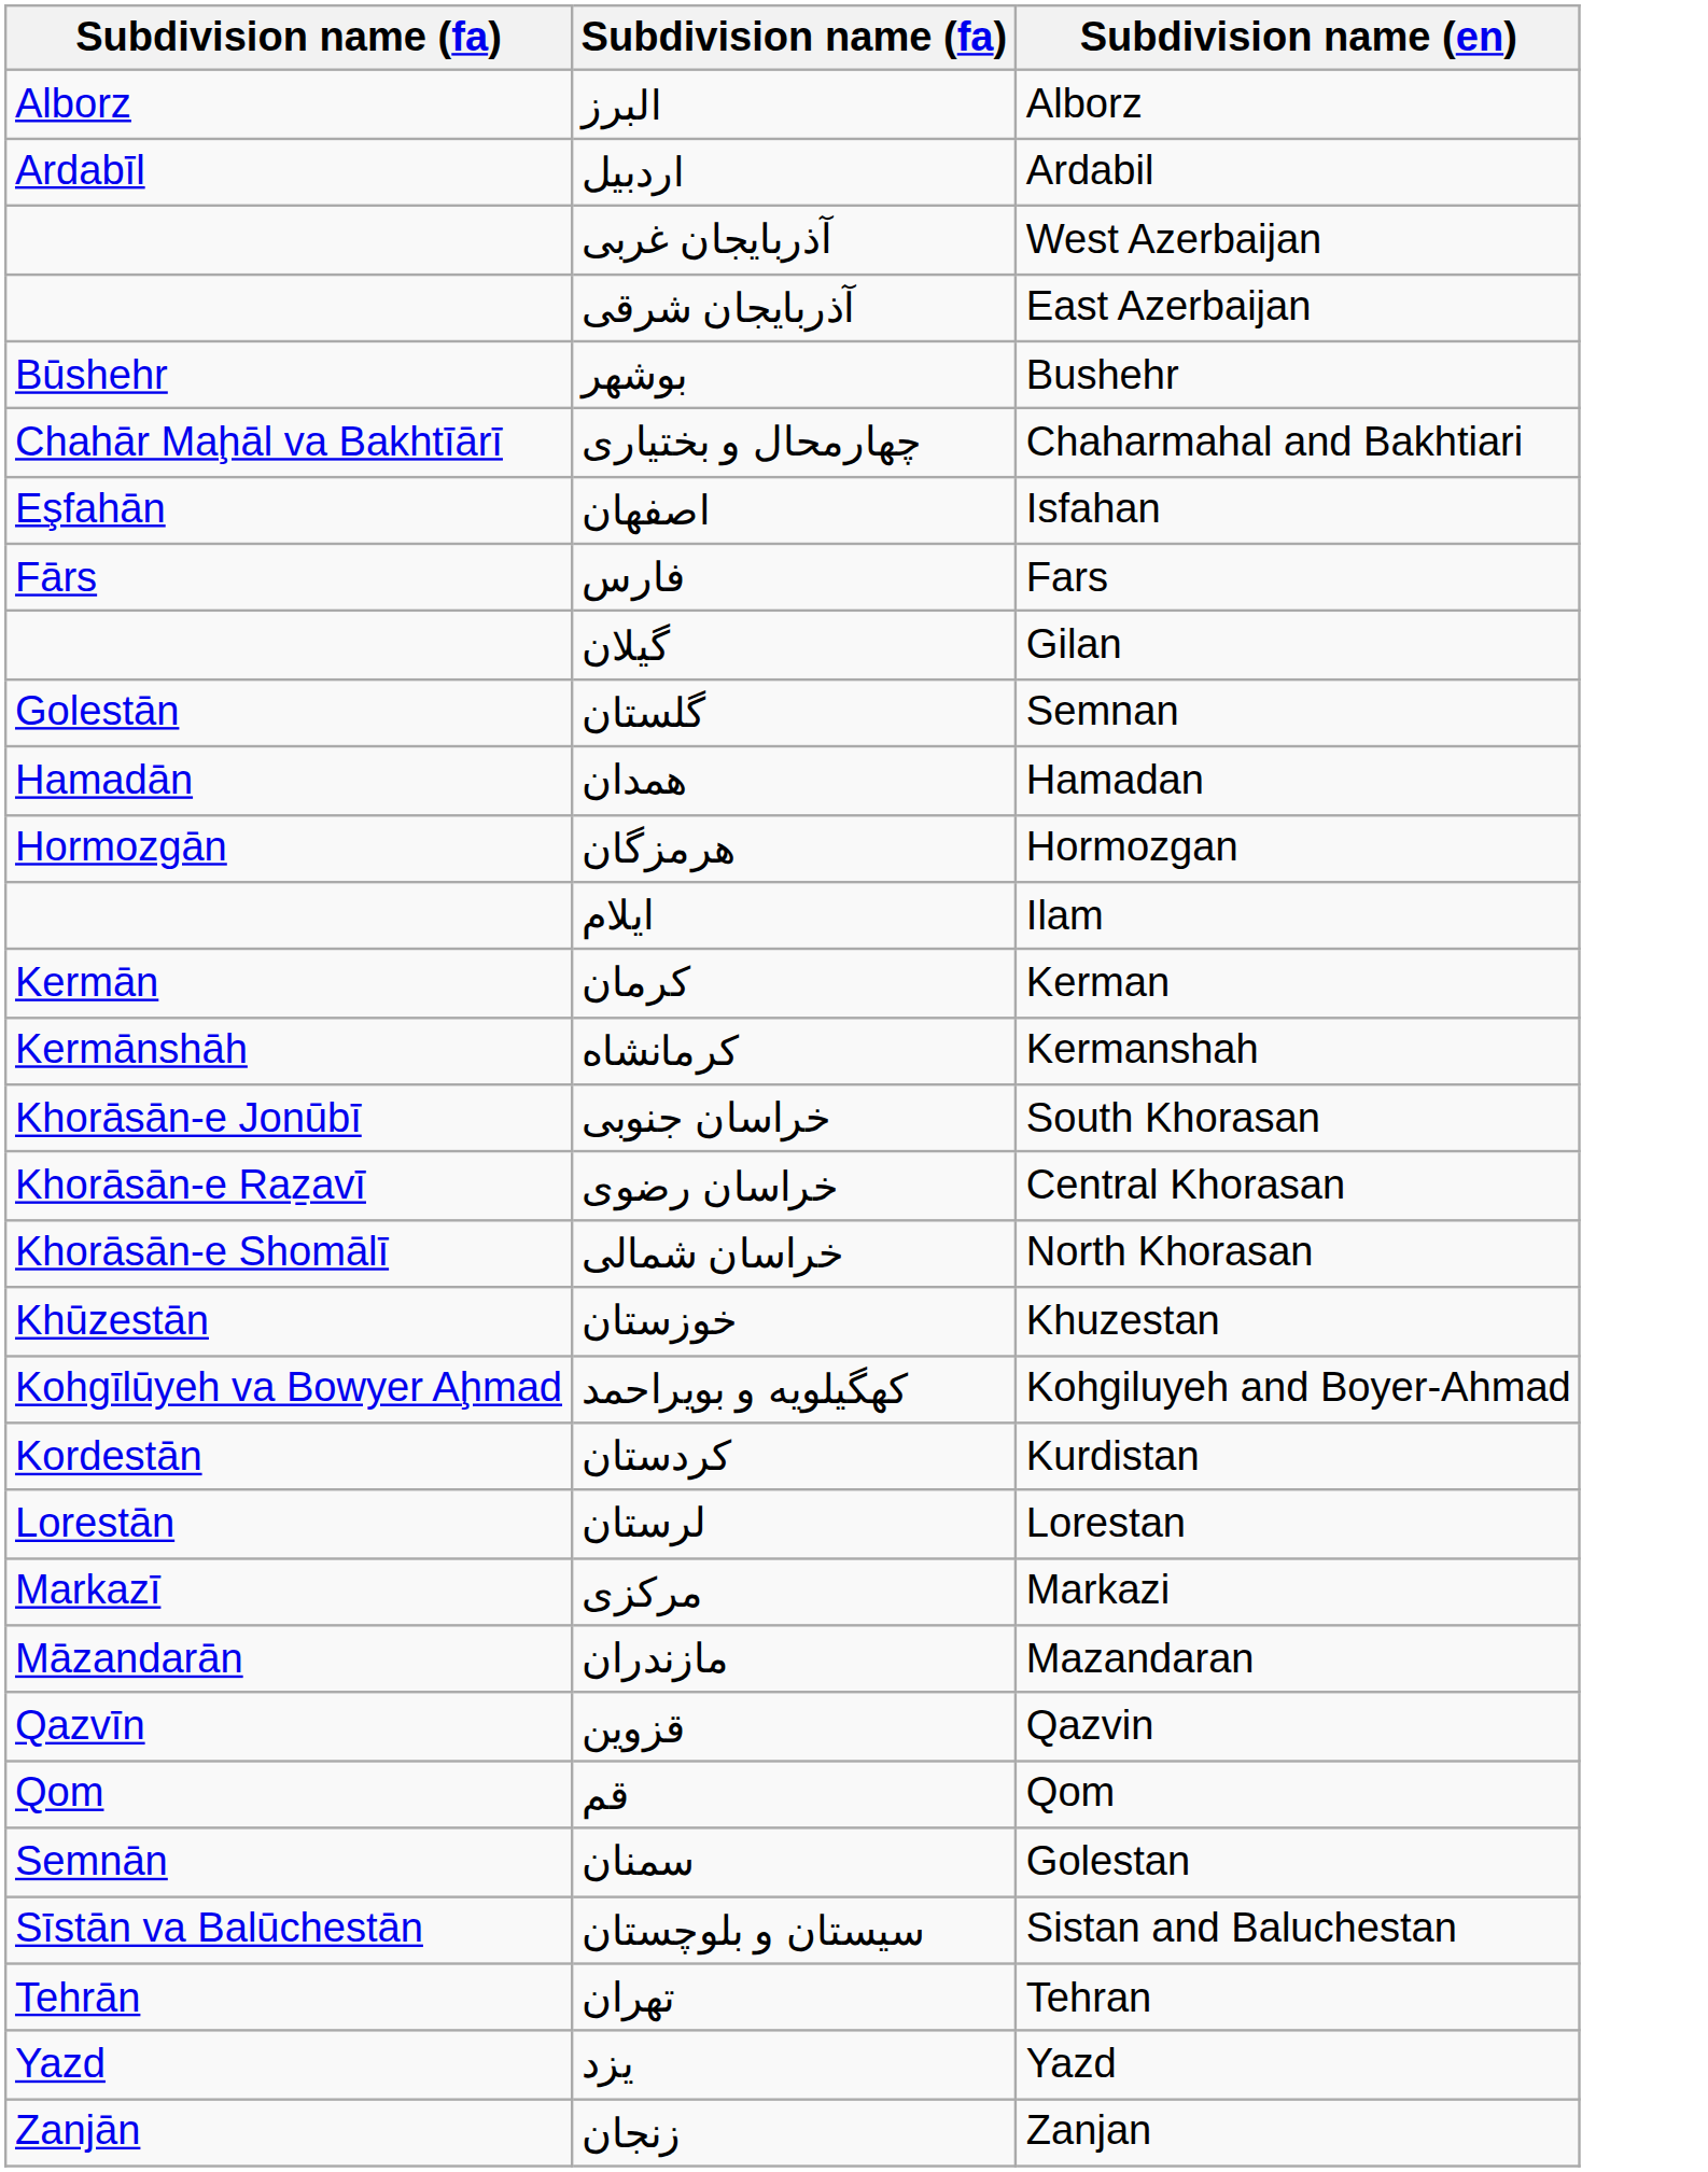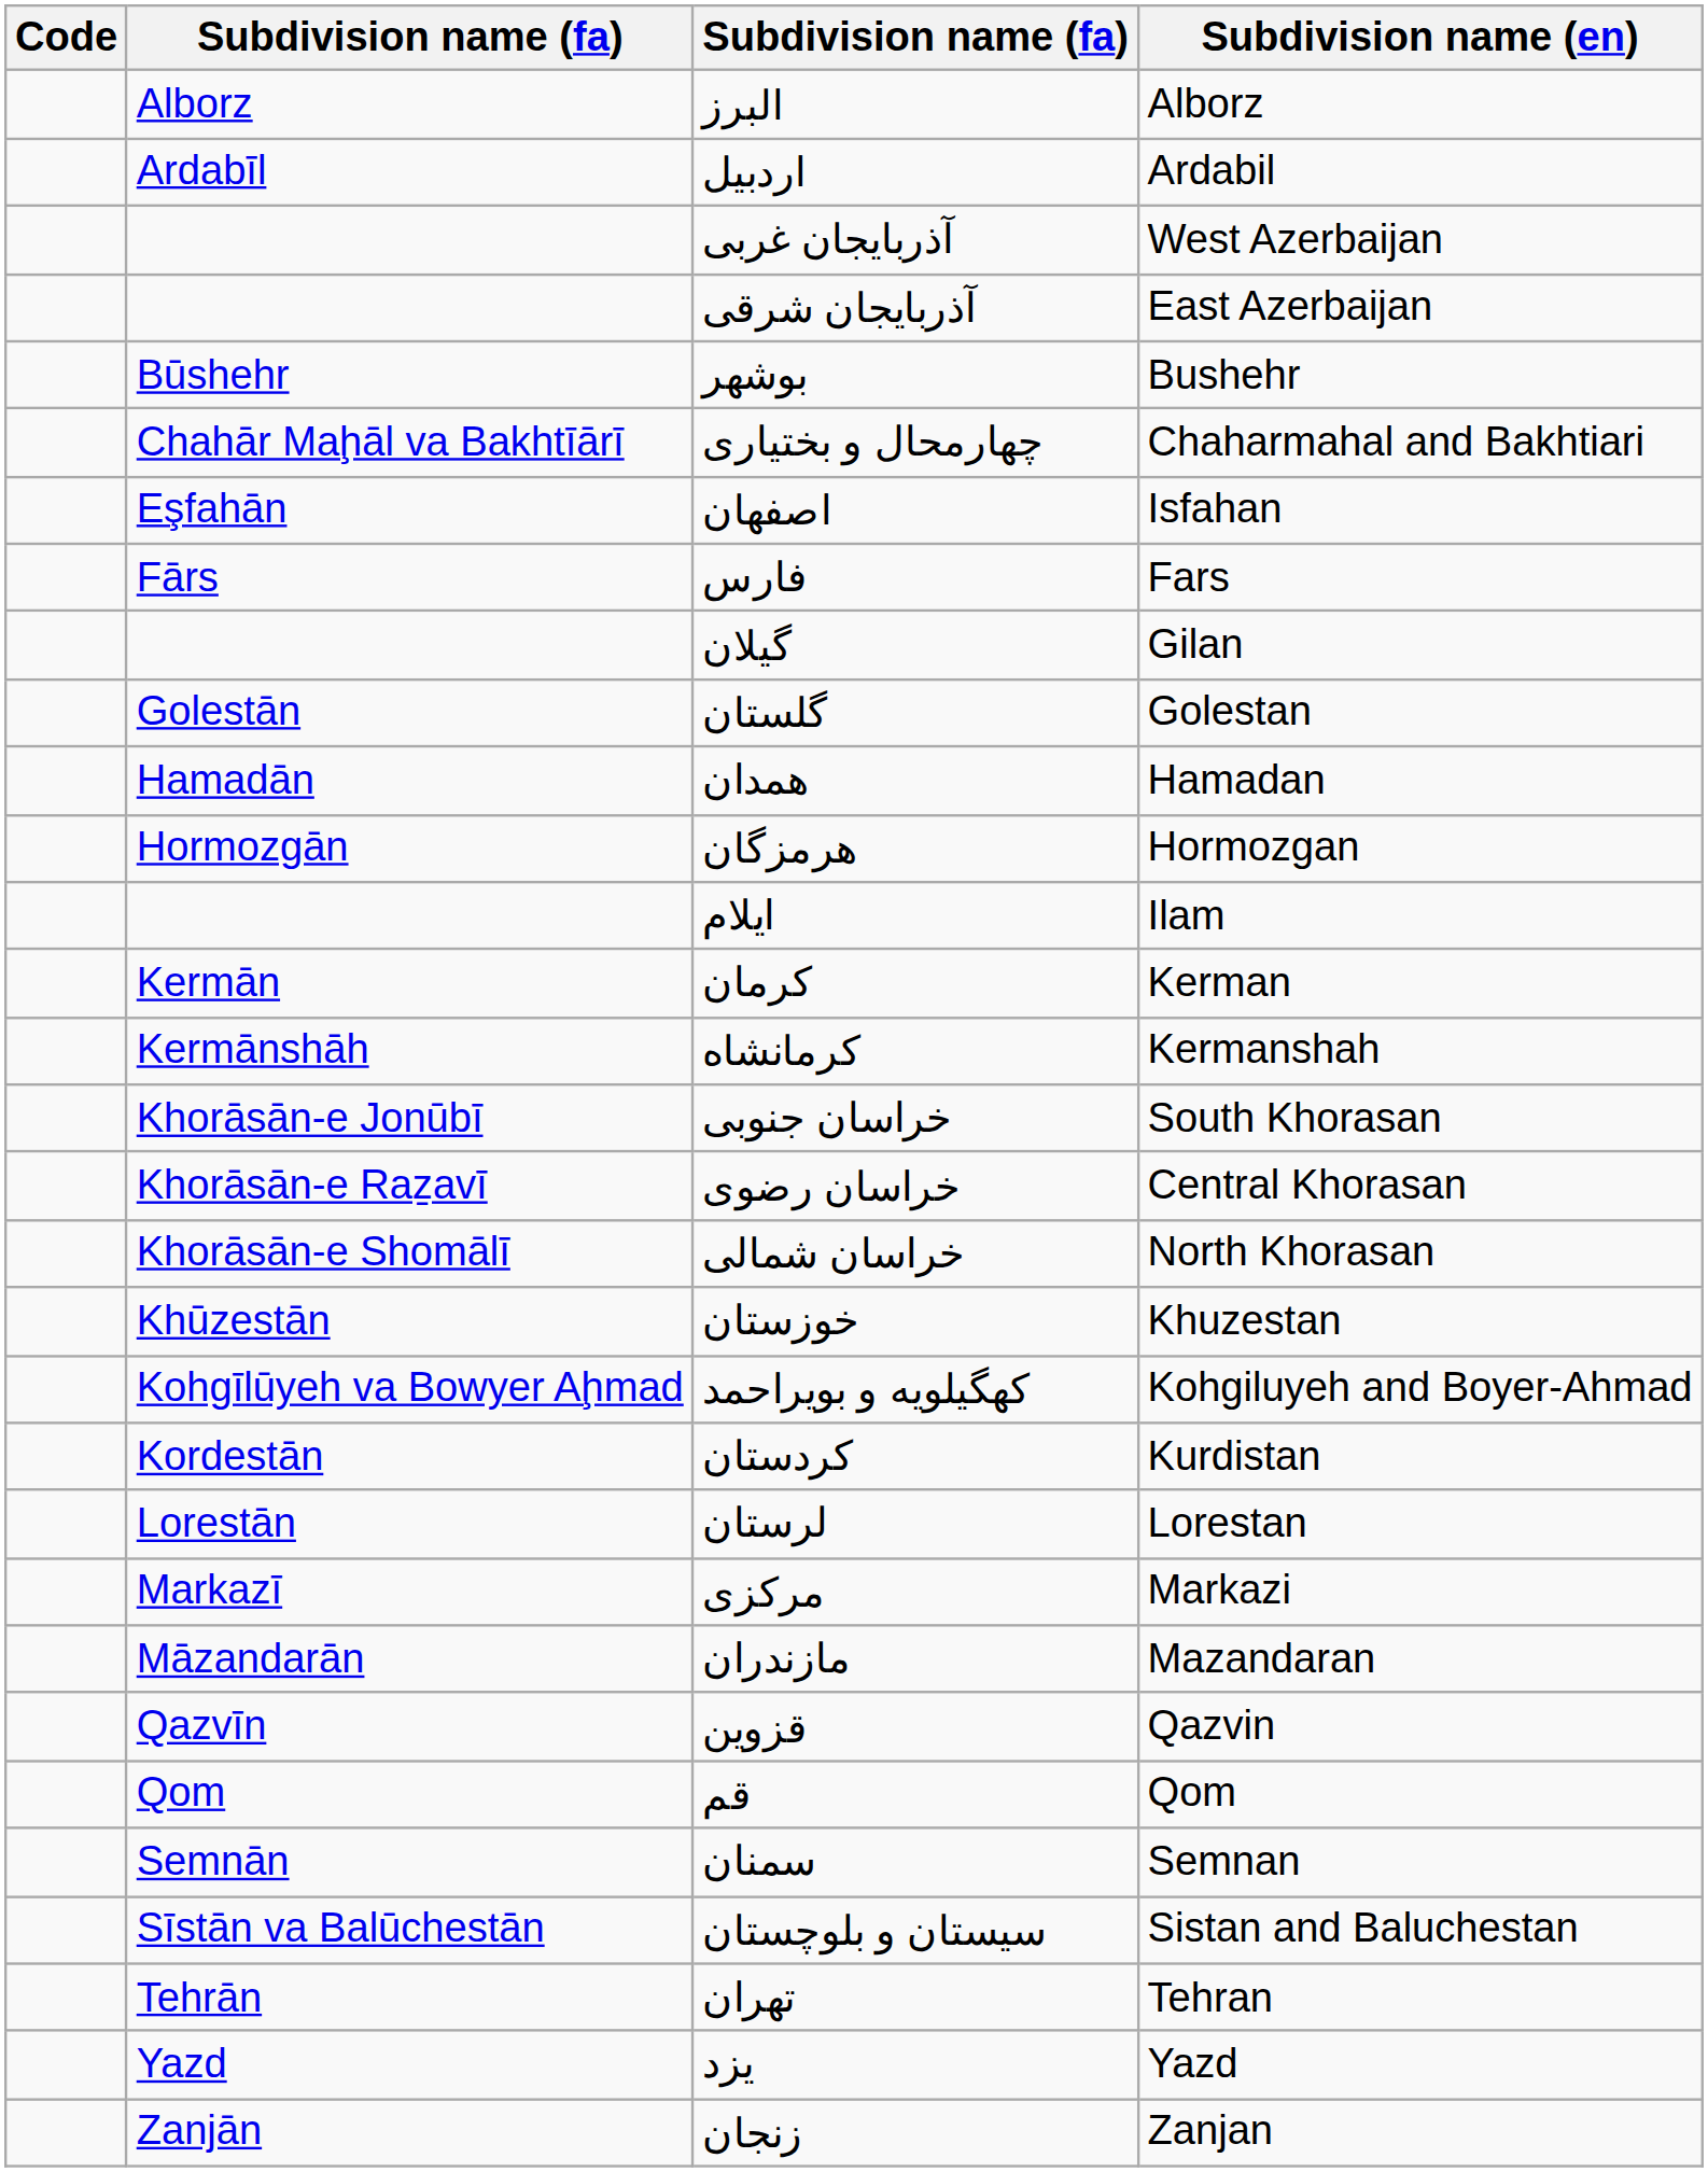 <table class="wikitable sortable">
 <tr>
+<th>Code</th>
 <th>Subdivision name (<a href='#'>fa</a>)</th>
 <th>Subdivision name (<a href='#'>fa</a>)</th>
 <th>Subdivision name (<a href='#'>en</a>)</th>
 </tr>
 <tr>
+<td></td>
 <td><a href='#'>Alborz</a></td>
 <td>البرز</td>
 <td>Alborz</td>
 </tr>
 <tr>
+<td></td>
 <td><a href='#'>Ardabīl</a></td>
 <td>اردبیل</td>
 <td>Ardabil</td>
 </tr>
 <tr>
 <td></td>
+<td></td>
 <td>آذربایجان غربی</td>
 <td>West Azerbaijan</td>
 </tr>
 <tr>
 <td></td>
+<td></td>
 <td>آذربایجان شرقی</td>
 <td>East Azerbaijan</td>
 </tr>
 <tr>
+<td></td>
 <td><a href='#'>Būshehr</a></td>
 <td>بوشهر</td>
 <td>Bushehr</td>
 </tr>
 <tr>
+<td></td>
 <td><a href='#'>Chahār Maḩāl va Bakhtīārī</a></td>
 <td>چهارمحال و بختیاری</td>
 <td>Chaharmahal and Bakhtiari</td>
 </tr>
 <tr>
+<td></td>
 <td><a href='#'>Eşfahān</a></td>
 <td>اصفهان</td>
 <td>Isfahan</td>
 </tr>
 <tr>
+<td></td>
 <td><a href='#'>Fārs</a></td>
 <td>فارس</td>
 <td>Fars</td>
 </tr>
 <tr>
 <td></td>
+<td></td>
 <td>گیلان</td>
 <td>Gilan</td>
 </tr>
 <tr>
+<td></td>
 <td><a href='#'>Golestān</a></td>
 <td>گلستان</td>
-<td>Semnan</td>
+<td>Golestan</td>
 </tr>
 <tr>
+<td></td>
 <td><a href='#'>Hamadān</a></td>
 <td>همدان</td>
 <td>Hamadan</td>
 </tr>
 <tr>
+<td></td>
 <td><a href='#'>Hormozgān</a></td>
 <td>هرمزگان</td>
 <td>Hormozgan</td>
 </tr>
 <tr>
 <td></td>
+<td></td>
 <td>ایلام</td>
 <td>Ilam</td>
 </tr>
 <tr>
+<td></td>
 <td><a href='#'>Kermān</a></td>
 <td>کرمان</td>
 <td>Kerman</td>
 </tr>
 <tr>
+<td></td>
 <td><a href='#'>Kermānshāh</a></td>
 <td>کرمانشاه</td>
 <td>Kermanshah</td>
 </tr>
 <tr>
+<td></td>
 <td><a href='#'>Khorāsān-e Jonūbī</a></td>
 <td>خراسان جنوبی</td>
 <td>South Khorasan</td>
 </tr>
 <tr>
+<td></td>
 <td><a href='#'>Khorāsān-e Raẕavī</a></td>
 <td>خراسان رضوی</td>
 <td>Central Khorasan</td>
 </tr>
 <tr>
+<td></td>
 <td><a href='#'>Khorāsān-e Shomālī</a></td>
 <td>خراسان شمالی</td>
 <td>North Khorasan</td>
 </tr>
 <tr>
+<td></td>
 <td><a href='#'>Khūzestān</a></td>
 <td>خوزستان</td>
 <td>Khuzestan</td>
 </tr>
 <tr>
+<td></td>
 <td><a href='#'>Kohgīlūyeh va Bowyer Aḩmad</a></td>
 <td>کهگیلویه و بویراحمد</td>
 <td>Kohgiluyeh and Boyer-Ahmad</td>
 </tr>
 <tr>
+<td></td>
 <td><a href='#'>Kordestān</a></td>
 <td>کردستان</td>
 <td>Kurdistan</td>
 </tr>
 <tr>
+<td></td>
 <td><a href='#'>Lorestān</a></td>
 <td>لرستان</td>
 <td>Lorestan</td>
 </tr>
 <tr>
+<td></td>
 <td><a href='#'>Markazī</a></td>
 <td>مرکزی</td>
 <td>Markazi</td>
 </tr>
 <tr>
+<td></td>
 <td><a href='#'>Māzandarān</a></td>
 <td>مازندران</td>
 <td>Mazandaran</td>
 </tr>
 <tr>
+<td></td>
 <td><a href='#'>Qazvīn</a></td>
 <td>قزوین</td>
 <td>Qazvin</td>
 </tr>
 <tr>
+<td></td>
 <td><a href='#'>Qom</a></td>
 <td>قم</td>
 <td>Qom</td>
 </tr>
 <tr>
+<td></td>
 <td><a href='#'>Semnān</a></td>
 <td>سمنان</td>
-<td>Golestan</td>
+<td>Semnan</td>
 </tr>
 <tr>
+<td></td>
 <td><a href='#'>Sīstān va Balūchestān</a></td>
 <td>سیستان و بلوچستان</td>
 <td>Sistan and Baluchestan</td>
 </tr>
 <tr>
+<td></td>
 <td><a href='#'>Tehrān</a></td>
 <td>تهران</td>
 <td>Tehran</td>
 </tr>
 <tr>
+<td></td>
 <td><a href='#'>Yazd</a></td>
 <td>یزد</td>
 <td>Yazd</td>
 </tr>
 <tr>
+<td></td>
 <td><a href='#'>Zanjān</a></td>
 <td>زنجان</td>
 <td>Zanjan</td>
 </tr>
 </table>
